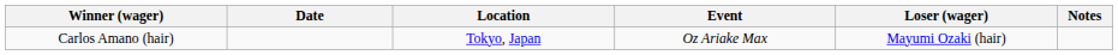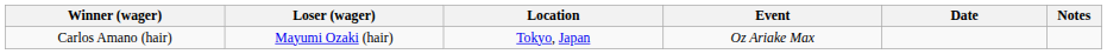 <table class="wikitable" style="width:100%;">
 <tr>
 <th width=20%>Winner (wager)</th>
-<th width=15%>Date</th>
+<th width=20%>Loser (wager)</th>
 <th width=20%>Location</th>
 <th width=20%>Event</th>
-<th width=20%>Loser (wager)</th>
+<th width=15%>Date</th>
 <th width=5%>Notes</th>
 </tr>
 <tr style="text-align:center;">
 <td>Carlos Amano (hair)</td>
-<td></td>
+<td><a href='#'>Mayumi Ozaki</a> (hair)</td>
 <td><a href='#'>Tokyo</a>, <a href='#'>Japan</a></td>
 <td><em>Oz Ariake Max</em></td>
-<td><a href='#'>Mayumi Ozaki</a> (hair)</td>
+<td></td>
 <td></td>
 </tr>
 </table>
